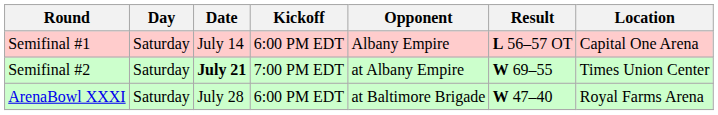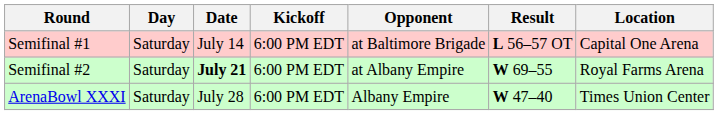 <table class="wikitable" style="font-size: 95%;">
 <tr>
 <th>Round</th>
 <th>Day</th>
 <th>Date</th>
 <th>Kickoff</th>
 <th>Opponent</th>
 <th>Result</th>
 <th>Location</th>
 </tr>
 <tr bgcolor=#ffcccc>
 <td>Semifinal #1</td>
 <td>Saturday</td>
 <td>July 14</td>
 <td>6:00 PM EDT</td>
-<td>Albany Empire</td>
+<td>at Baltimore Brigade</td>
 <td><strong>L</strong> 56–57 OT</td>
 <td>Capital One Arena</td>
 </tr>
 <tr bgcolor=#ccffcc>
 <td>Semifinal #2</td>
 <td>Saturday</td>
 <td><strong>July 21</strong></td>
-<td>7:00 PM EDT</td>
+<td>6:00 PM EDT</td>
 <td>at Albany Empire</td>
 <td><strong>W</strong> 69–55</td>
-<td>Times Union Center</td>
+<td>Royal Farms Arena</td>
 </tr>
 <tr bgcolor=#ccffcc>
 <td><a href='#'>ArenaBowl XXXI</a></td>
 <td>Saturday</td>
 <td>July 28</td>
 <td>6:00 PM EDT</td>
-<td>at Baltimore Brigade</td>
+<td>Albany Empire</td>
 <td><strong>W</strong> 47–40</td>
-<td>Royal Farms Arena</td>
+<td>Times Union Center</td>
 </tr>
 </table>
